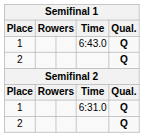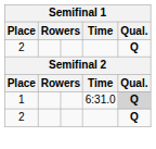 <table class=wikitable style="text-align:center">
 <tr>
 <th colspan=5>Semifinal 1</th>
 </tr>
 <tr>
 <th>Place</th>
 <th colspan=2>Rowers</th>
 <th>Time</th>
 <th>Qual.</th>
-</tr>
-<tr>
-<td>1</td>
-<td align=left> <br> </td>
-<td align=left> <br> </td>
-<td>6:43.0</td>
-<td><strong>Q</strong></td>
 </tr>
 <tr>
 <td>2</td>
 <td align=left> <br> </td>
 <td align=left> <br> </td>
 <td></td>
 <td><strong>Q</strong></td>
 </tr>
 <tr>
 <th colspan=5>Semifinal 2</th>
 </tr>
 <tr>
 <th>Place</th>
 <th colspan=2>Rowers</th>
 <th>Time</th>
 <th>Qual.</th>
 </tr>
 <tr>
 <td>1</td>
 <td align=left> <br> </td>
 <td align=left> <br> </td>
 <td>6:31.0</td>
-<td><strong>Q</strong></td>
+<td style="background: lightgrey;"><strong>Q</strong></td>
 </tr>
 <tr>
 <td>2</td>
 <td align=left> <br> </td>
 <td align=left> <br> </td>
 <td></td>
 <td><strong>Q</strong></td>
 </tr>
 </table>
